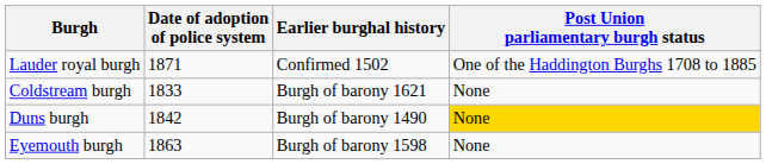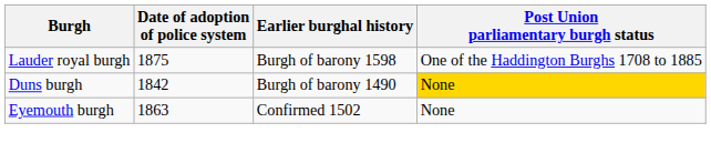 <table class="wikitable">
 <tr>
 <th>Burgh</th>
 <th>Date of adoption <br> of police system</th>
 <th>Earlier burghal history</th>
 <th><a href='#'>Post Union</a> <br> <a href='#'>parliamentary burgh</a> status</th>
 </tr>
 <tr>
 <td><a href='#'>Lauder</a> royal burgh</td>
-<td>1871</td>
-<td>Confirmed 1502</td>
+<td>1875</td>
+<td>Burgh of barony 1598</td>
 <td>One of the <a href='#'>Haddington Burghs</a> 1708 to 1885</td>
-</tr>
-<tr>
-<td><a href='#'>Coldstream</a> burgh</td>
-<td>1833</td>
-<td>Burgh of barony 1621</td>
-<td>None</td>
 </tr>
 <tr>
 <td><a href='#'>Duns</a> burgh</td>
 <td>1842</td>
 <td>Burgh of barony 1490</td>
 <td style="background: gold;">None</td>
 </tr>
 <tr>
 <td><a href='#'>Eyemouth</a> burgh</td>
 <td>1863</td>
-<td>Burgh of barony 1598</td>
+<td>Confirmed 1502</td>
 <td>None</td>
 </tr>
 </table>
